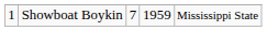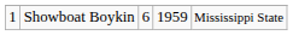 <table class="wikitable">
 <tr>
 </tr>
 <tr>
 <td>1</td>
 <td>Showboat Boykin</td>
-<td>7</td>
+<td>6</td>
 <td>1959</td>
 <td style="font-size:85%;">Mississippi State</td>
 </tr>
 </table>
